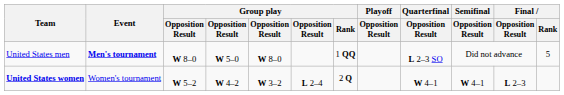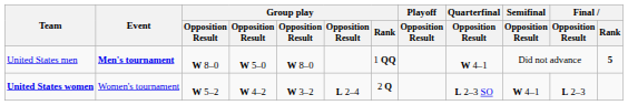 <table class=wikitable style=text-align:center;font-size:90%>
 <tr>
 <th rowspan=2>Team</th>
 <th rowspan=2>Event</th>
 <th colspan=5>Group play</th>
 <th>Playoff</th>
 <th>Quarterfinal</th>
 <th>Semifinal</th>
 <th colspan=2>Final / </th>
 </tr>
 <tr style=font-size:95%>
 <th>Opposition<br>Result</th>
 <th>Opposition<br>Result</th>
 <th>Opposition<br>Result</th>
 <th>Opposition<br>Result</th>
 <th>Rank</th>
 <th>Opposition<br>Result</th>
 <th>Opposition<br>Result</th>
 <th>Opposition<br>Result</th>
 <th>Opposition<br>Result</th>
 <th>Rank</th>
 </tr>
 <tr>
 <td align=left><a href='#'>United States men</a></td>
 <td align=left><strong><a href='#'>Men's tournament</a></strong></td>
 <td><br><strong>W</strong> 8–0</td>
 <td><br><strong>W</strong> 5–0</td>
 <td><br><strong>W</strong> 8–0</td>
 <td></td>
 <td>1 <strong>QQ</strong></td>
 <td></td>
-<td><br><strong>L</strong> 2–3 <a href='#'>SO</a></td>
+<td><br><strong>W</strong> 4–1</td>
 <td colspan=2>Did not advance</td>
-<td>5</td>
+<td><strong>5</strong></td>
 </tr>
 <tr>
 <td align=left><a href='#'><strong>United States women</strong></a></td>
 <td align=left><a href='#'>Women's tournament</a></td>
 <td><br><strong>W</strong> 5–2</td>
 <td><br><strong>W</strong> 4–2</td>
 <td><br><strong>W</strong> 3–2</td>
 <td><br><strong>L</strong> 2–4</td>
 <td>2 <strong>Q</strong></td>
 <td></td>
-<td><br><strong>W</strong> 4–1</td>
+<td><br><strong>L</strong> 2–3 <a href='#'>SO</a></td>
 <td><br><strong>W</strong> 4–1</td>
 <td><br><strong>L</strong> 2–3</td>
 <td></td>
 </tr>
 </table>
